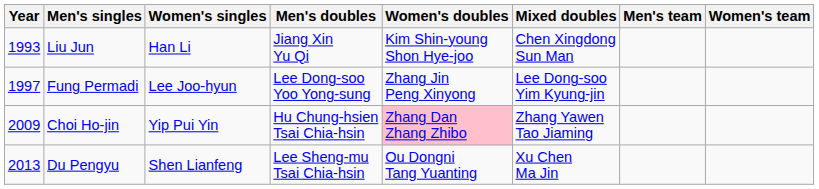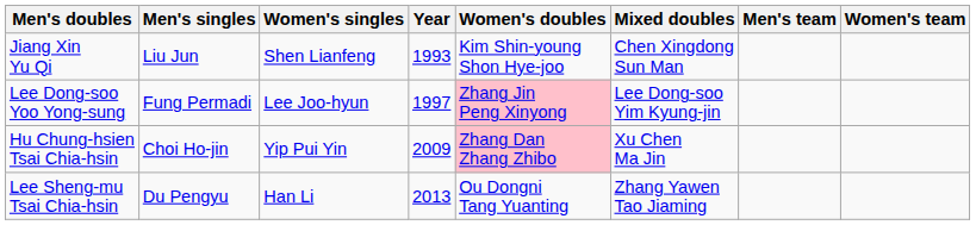 <table class="wikitable" style="font-size:90%;">
 <tr>
-<th>Year</th>
+<th>Men's doubles</th>
 <th>Men's singles</th>
 <th>Women's singles</th>
-<th>Men's doubles</th>
+<th>Year</th>
 <th>Women's doubles</th>
 <th>Mixed doubles</th>
 <th>Men's team</th>
 <th>Women's team</th>
 </tr>
 <tr>
+<td> <a href='#'>Jiang Xin</a> <br>  <a href='#'>Yu Qi</a></td>
+<td> <a href='#'>Liu Jun</a></td>
+<td> <a href='#'>Shen Lianfeng</a></td>
 <td><a href='#'>1993</a></td>
-<td> <a href='#'>Liu Jun</a></td>
-<td> <a href='#'>Han Li</a></td>
-<td> <a href='#'>Jiang Xin</a> <br>  <a href='#'>Yu Qi</a></td>
 <td> <a href='#'>Kim Shin-young</a> <br>  <a href='#'>Shon Hye-joo</a></td>
 <td> <a href='#'>Chen Xingdong</a> <br>  <a href='#'>Sun Man</a></td>
 <td></td>
 <td></td>
 </tr>
 <tr>
-<td><a href='#'>1997</a></td>
+<td> <a href='#'>Lee Dong-soo</a> <br>  <a href='#'>Yoo Yong-sung</a></td>
 <td> <a href='#'>Fung Permadi</a></td>
 <td> <a href='#'>Lee Joo-hyun</a></td>
-<td> <a href='#'>Lee Dong-soo</a> <br>  <a href='#'>Yoo Yong-sung</a></td>
-<td> <a href='#'>Zhang Jin</a> <br>  <a href='#'>Peng Xinyong</a></td>
+<td><a href='#'>1997</a></td>
+<td style="background: pink;"> <a href='#'>Zhang Jin</a> <br>  <a href='#'>Peng Xinyong</a></td>
 <td> <a href='#'>Lee Dong-soo</a> <br>  <a href='#'>Yim Kyung-jin</a></td>
 <td></td>
 <td></td>
 </tr>
 <tr>
-<td><a href='#'>2009</a></td>
+<td> <a href='#'>Hu Chung-hsien</a> <br>  <a href='#'>Tsai Chia-hsin</a></td>
 <td> <a href='#'>Choi Ho-jin</a></td>
 <td> <a href='#'>Yip Pui Yin</a></td>
-<td> <a href='#'>Hu Chung-hsien</a> <br>  <a href='#'>Tsai Chia-hsin</a></td>
+<td><a href='#'>2009</a></td>
 <td style="background: pink;"> <a href='#'>Zhang Dan</a> <br>  <a href='#'>Zhang Zhibo</a></td>
+<td> <a href='#'>Xu Chen</a> <br>  <a href='#'>Ma Jin</a></td>
+<td></td>
+<td></td>
+</tr>
+<tr>
+<td> <a href='#'>Lee Sheng-mu</a> <br>  <a href='#'>Tsai Chia-hsin</a></td>
+<td> <a href='#'>Du Pengyu</a></td>
+<td> <a href='#'>Han Li</a></td>
+<td><a href='#'>2013</a></td>
+<td> <a href='#'>Ou Dongni</a> <br>  <a href='#'>Tang Yuanting</a></td>
 <td> <a href='#'>Zhang Yawen</a> <br>  <a href='#'>Tao Jiaming</a></td>
 <td></td>
 <td></td>
 </tr>
-<tr>
-<td><a href='#'>2013</a></td>
-<td> <a href='#'>Du Pengyu</a></td>
-<td> <a href='#'>Shen Lianfeng</a></td>
-<td> <a href='#'>Lee Sheng-mu</a> <br>  <a href='#'>Tsai Chia-hsin</a></td>
-<td> <a href='#'>Ou Dongni</a> <br>  <a href='#'>Tang Yuanting</a></td>
-<td> <a href='#'>Xu Chen</a> <br>  <a href='#'>Ma Jin</a></td>
-<td></td>
-<td></td>
-</tr>
 </table>
